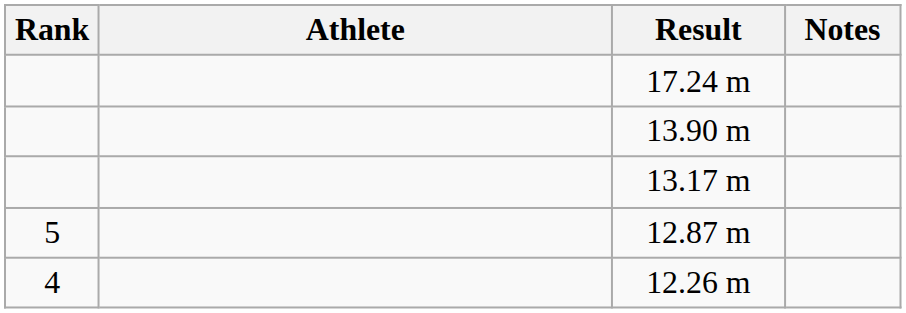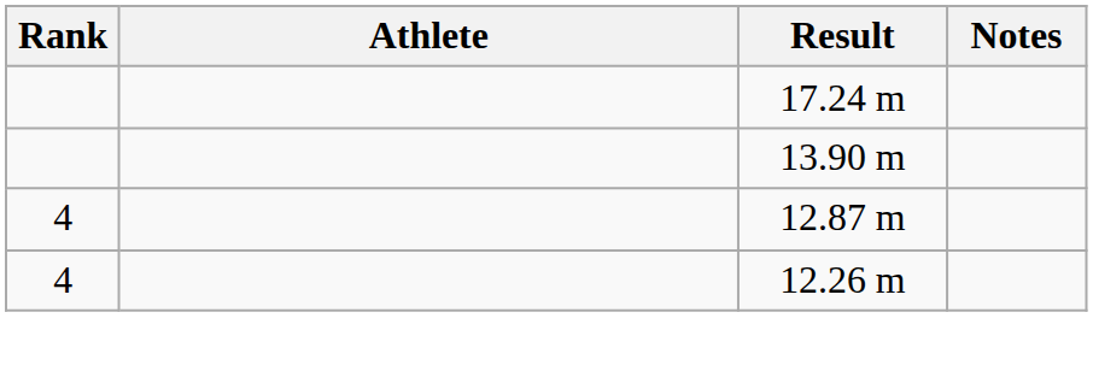 <table class="wikitable sortable" style="text-align:center">
 <tr>
 <th width=40>Rank</th>
 <th width=250>Athlete</th>
 <th width=80>Result</th>
 <th width=50>Notes</th>
 </tr>
 <tr>
 <td></td>
 <td align=left></td>
 <td>17.24 m</td>
 <td></td>
 </tr>
 <tr>
 <td></td>
 <td align=left></td>
 <td>13.90 m</td>
 <td></td>
 </tr>
 <tr>
-<td></td>
-<td align=left></td>
-<td>13.17 m</td>
-<td></td>
-</tr>
-<tr>
-<td>5</td>
+<td>4</td>
 <td align=left></td>
 <td>12.87 m</td>
 <td></td>
 </tr>
 <tr>
 <td>4</td>
 <td align=left></td>
 <td>12.26 m</td>
 <td></td>
 </tr>
 </table>
